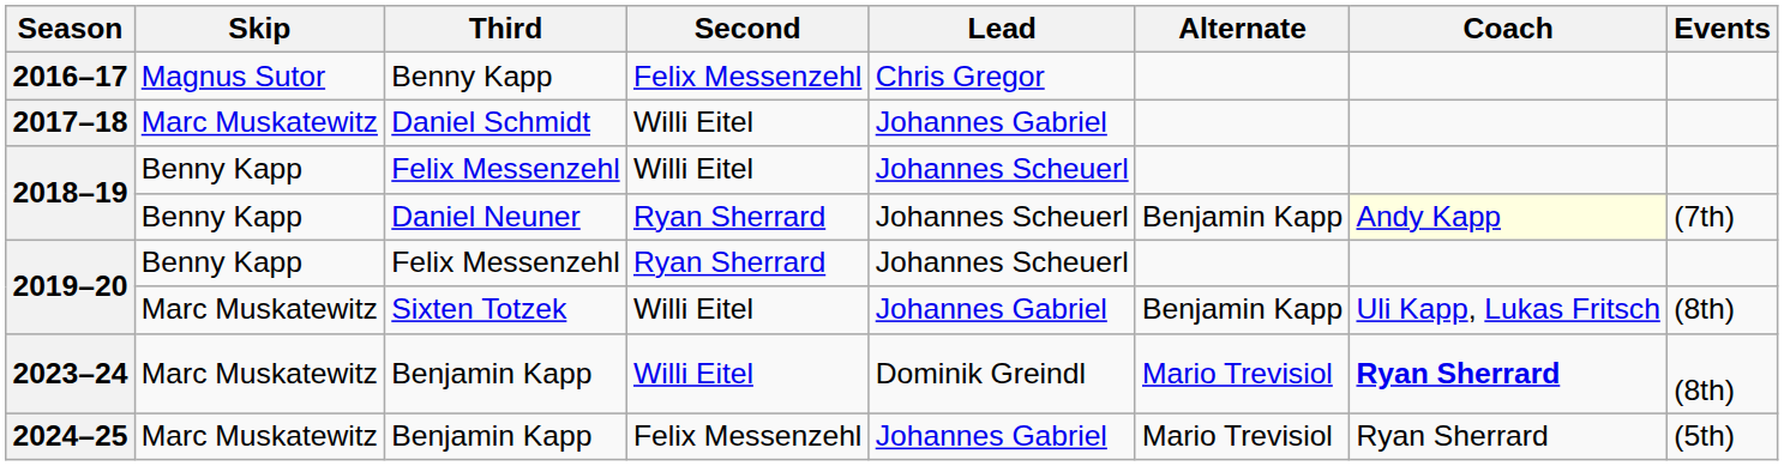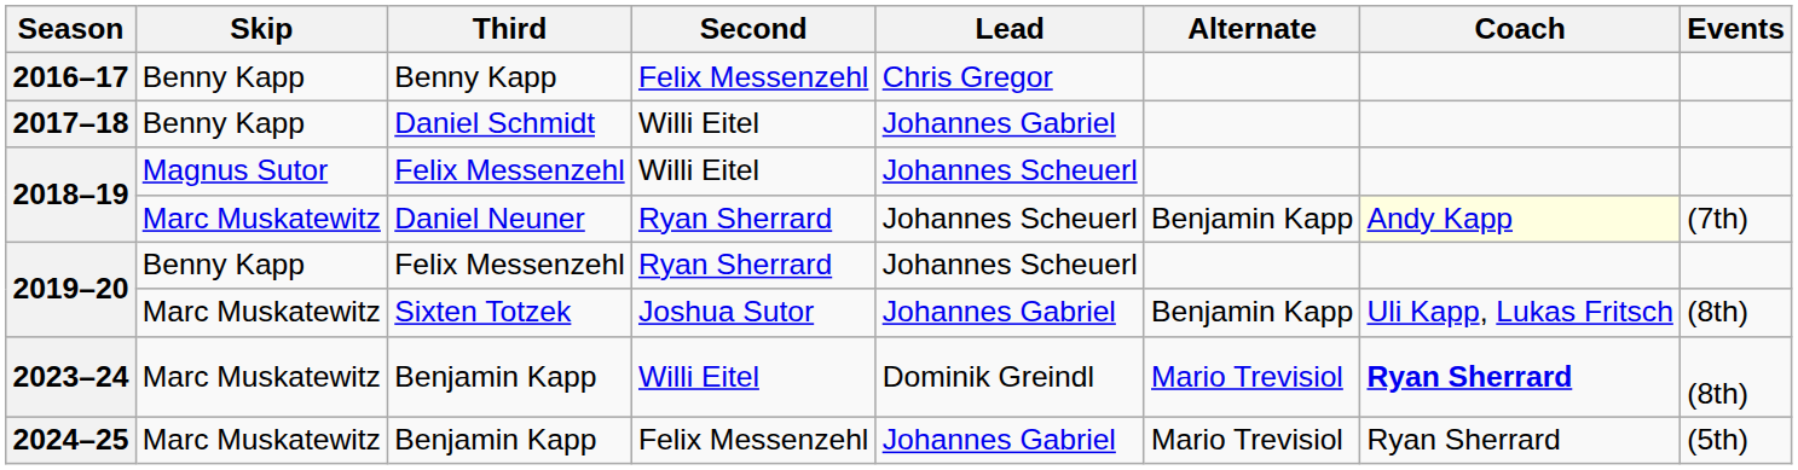 <table class="wikitable">
 <tr>
 <th scope="col">Season</th>
 <th scope="col">Skip</th>
 <th scope="col">Third</th>
 <th scope="col">Second</th>
 <th scope="col">Lead</th>
 <th scope="col">Alternate</th>
 <th scope="col">Coach</th>
 <th scope="col">Events</th>
 </tr>
 <tr>
 <th scope="row">2016–17</th>
-<td><a href='#'>Magnus Sutor</a></td>
+<td>Benny Kapp</td>
 <td>Benny Kapp</td>
 <td><a href='#'>Felix Messenzehl</a></td>
 <td><a href='#'>Chris Gregor</a></td>
 <td></td>
 <td></td>
 <td></td>
 </tr>
 <tr>
 <th scope="row">2017–18</th>
-<td><a href='#'>Marc Muskatewitz</a></td>
+<td>Benny Kapp</td>
 <td><a href='#'>Daniel Schmidt</a></td>
 <td>Willi Eitel</td>
 <td><a href='#'>Johannes Gabriel</a></td>
 <td></td>
 <td></td>
 <td></td>
 </tr>
 <tr>
 <th scope="row" rowspan=2>2018–19</th>
-<td>Benny Kapp</td>
+<td><a href='#'>Magnus Sutor</a></td>
 <td><a href='#'>Felix Messenzehl</a></td>
 <td>Willi Eitel</td>
 <td><a href='#'>Johannes Scheuerl</a></td>
 <td></td>
 <td></td>
 <td></td>
 </tr>
 <tr>
-<td>Benny Kapp</td>
+<td><a href='#'>Marc Muskatewitz</a></td>
 <td><a href='#'>Daniel Neuner</a></td>
 <td><a href='#'>Ryan Sherrard</a></td>
 <td>Johannes Scheuerl</td>
 <td>Benjamin Kapp</td>
 <td style="background: lightyellow;"><a href='#'>Andy Kapp</a></td>
 <td> (7th)</td>
 </tr>
 <tr>
 <th scope="row" rowspan=2>2019–20</th>
 <td>Benny Kapp</td>
 <td>Felix Messenzehl</td>
 <td><a href='#'>Ryan Sherrard</a></td>
 <td>Johannes Scheuerl</td>
 <td></td>
 <td></td>
 <td></td>
 </tr>
 <tr>
 <td>Marc Muskatewitz</td>
 <td><a href='#'>Sixten Totzek</a></td>
-<td>Willi Eitel</td>
+<td><a href='#'>Joshua Sutor</a></td>
 <td><a href='#'>Johannes Gabriel</a></td>
 <td>Benjamin Kapp</td>
 <td><a href='#'>Uli Kapp</a>, <a href='#'>Lukas Fritsch</a></td>
 <td> (8th)</td>
 </tr>
 <tr>
 <th scope="row">2023–24</th>
 <td>Marc Muskatewitz</td>
 <td>Benjamin Kapp</td>
 <td><a href='#'>Willi Eitel</a></td>
 <td>Dominik Greindl</td>
 <td><a href='#'>Mario Trevisiol</a></td>
 <td><strong><a href='#'>Ryan Sherrard</a></strong></td>
 <td>  <br>  (8th)</td>
 </tr>
 <tr>
 <th scope="row">2024–25</th>
 <td>Marc Muskatewitz</td>
 <td>Benjamin Kapp</td>
 <td>Felix Messenzehl</td>
 <td><a href='#'>Johannes Gabriel</a></td>
 <td>Mario Trevisiol</td>
 <td>Ryan Sherrard</td>
 <td> (5th)</td>
 </tr>
 </table>
